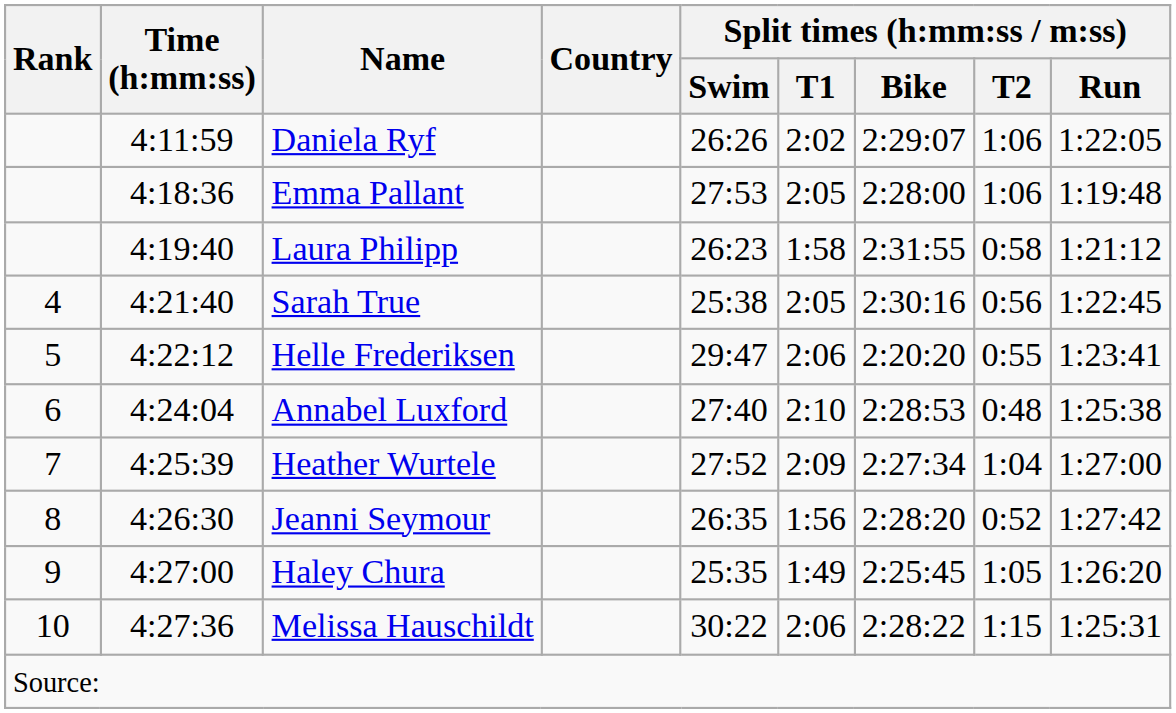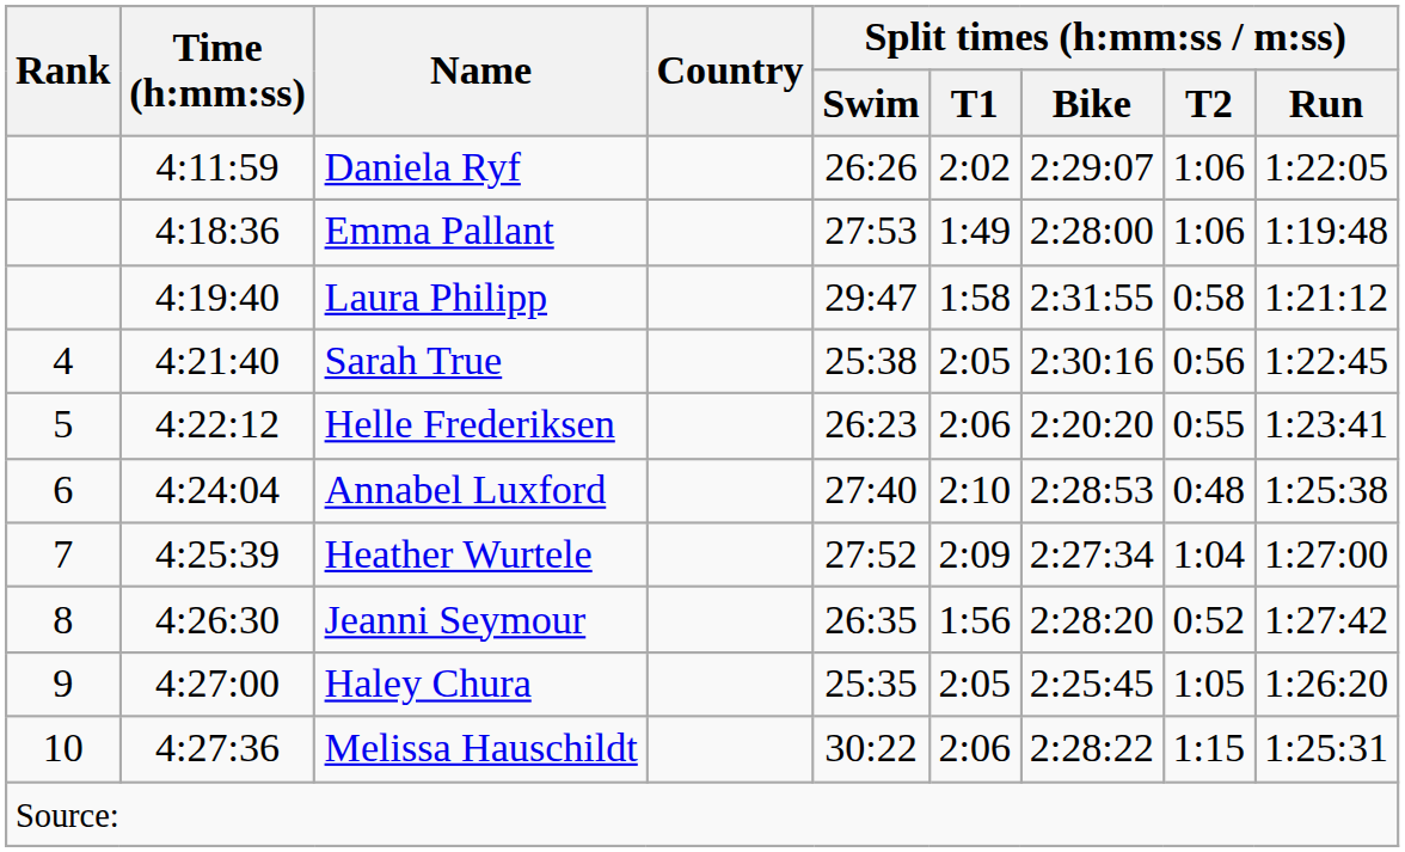 <table class="wikitable sortable" style="text-align:center">
 <tr>
 <th data-sort-type="number" rowspan=2>Rank</th>
 <th rowspan=2>Time<br>(h:mm:ss)</th>
 <th rowspan=2>Name</th>
 <th rowspan=2>Country</th>
 <th colspan=5>Split times (h:mm:ss / m:ss)</th>
 </tr>
 <tr>
 <th>Swim</th>
 <th>T1</th>
 <th>Bike</th>
 <th>T2</th>
 <th>Run</th>
 </tr>
 <tr>
 <td></td>
 <td>4:11:59</td>
 <td align="left"><a href='#'>Daniela Ryf</a></td>
 <td align="left"></td>
 <td>26:26</td>
 <td>2:02</td>
 <td>2:29:07</td>
 <td>1:06</td>
 <td>1:22:05</td>
 </tr>
 <tr>
 <td></td>
 <td>4:18:36</td>
 <td align="left"><a href='#'>Emma Pallant</a></td>
 <td align="left"></td>
 <td>27:53</td>
-<td>2:05</td>
+<td>1:49</td>
 <td>2:28:00</td>
 <td>1:06</td>
 <td>1:19:48</td>
 </tr>
 <tr>
 <td></td>
 <td>4:19:40</td>
 <td align="left"><a href='#'>Laura Philipp</a></td>
 <td align="left"></td>
-<td>26:23</td>
+<td>29:47</td>
 <td>1:58</td>
 <td>2:31:55</td>
 <td>0:58</td>
 <td>1:21:12</td>
 </tr>
 <tr>
 <td>4</td>
 <td>4:21:40</td>
 <td align="left"><a href='#'>Sarah True</a></td>
 <td align="left"></td>
 <td>25:38</td>
 <td>2:05</td>
 <td>2:30:16</td>
 <td>0:56</td>
 <td>1:22:45</td>
 </tr>
 <tr>
 <td>5</td>
 <td>4:22:12</td>
 <td align="left"><a href='#'>Helle Frederiksen</a></td>
 <td align="left"></td>
-<td>29:47</td>
+<td>26:23</td>
 <td>2:06</td>
 <td>2:20:20</td>
 <td>0:55</td>
 <td>1:23:41</td>
 </tr>
 <tr>
 <td>6</td>
 <td>4:24:04</td>
 <td align="left"><a href='#'>Annabel Luxford</a></td>
 <td align="left"></td>
 <td>27:40</td>
 <td>2:10</td>
 <td>2:28:53</td>
 <td>0:48</td>
 <td>1:25:38</td>
 </tr>
 <tr>
 <td>7</td>
 <td>4:25:39</td>
 <td align="left"><a href='#'>Heather Wurtele</a></td>
 <td align="left"></td>
 <td>27:52</td>
 <td>2:09</td>
 <td>2:27:34</td>
 <td>1:04</td>
 <td>1:27:00</td>
 </tr>
 <tr>
 <td>8</td>
 <td>4:26:30</td>
 <td align="left"><a href='#'>Jeanni Seymour</a></td>
 <td align="left"></td>
 <td>26:35</td>
 <td>1:56</td>
 <td>2:28:20</td>
 <td>0:52</td>
 <td>1:27:42</td>
 </tr>
 <tr>
 <td>9</td>
 <td>4:27:00</td>
 <td align="left"><a href='#'>Haley Chura</a></td>
 <td align="left"></td>
 <td>25:35</td>
-<td>1:49</td>
+<td>2:05</td>
 <td>2:25:45</td>
 <td>1:05</td>
 <td>1:26:20</td>
 </tr>
 <tr>
 <td>10</td>
 <td>4:27:36</td>
 <td align="left"><a href='#'>Melissa Hauschildt</a></td>
 <td align="left"></td>
 <td>30:22</td>
 <td>2:06</td>
 <td>2:28:22</td>
 <td>1:15</td>
 <td>1:25:31</td>
 </tr>
 <tr class="sortbottom">
 <td colspan="9" align="left"><small>Source:</small></td>
 </tr>
 </table>
